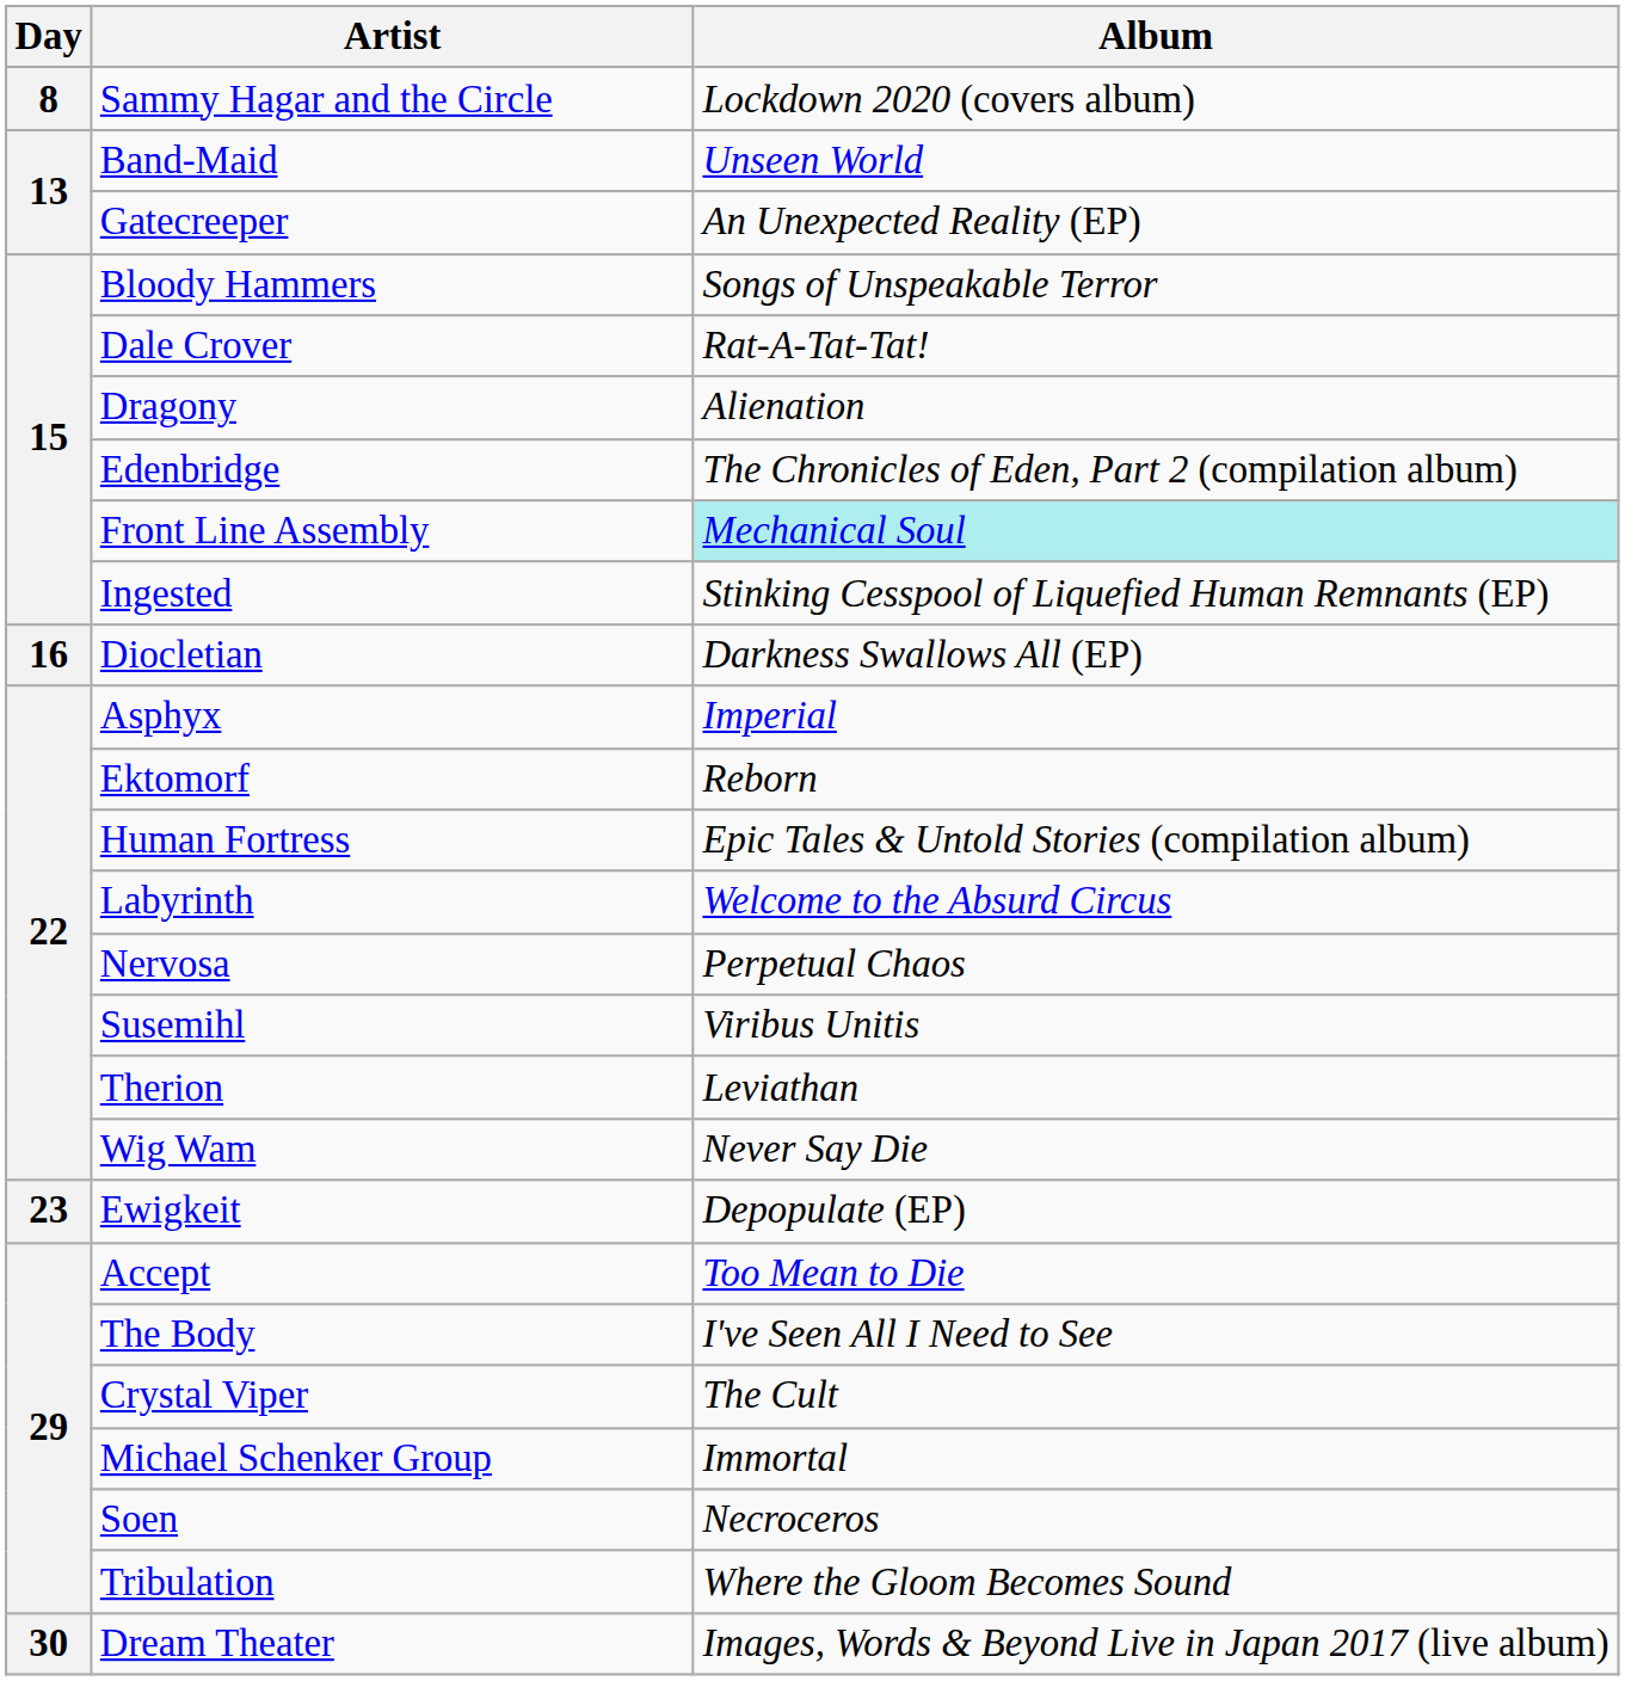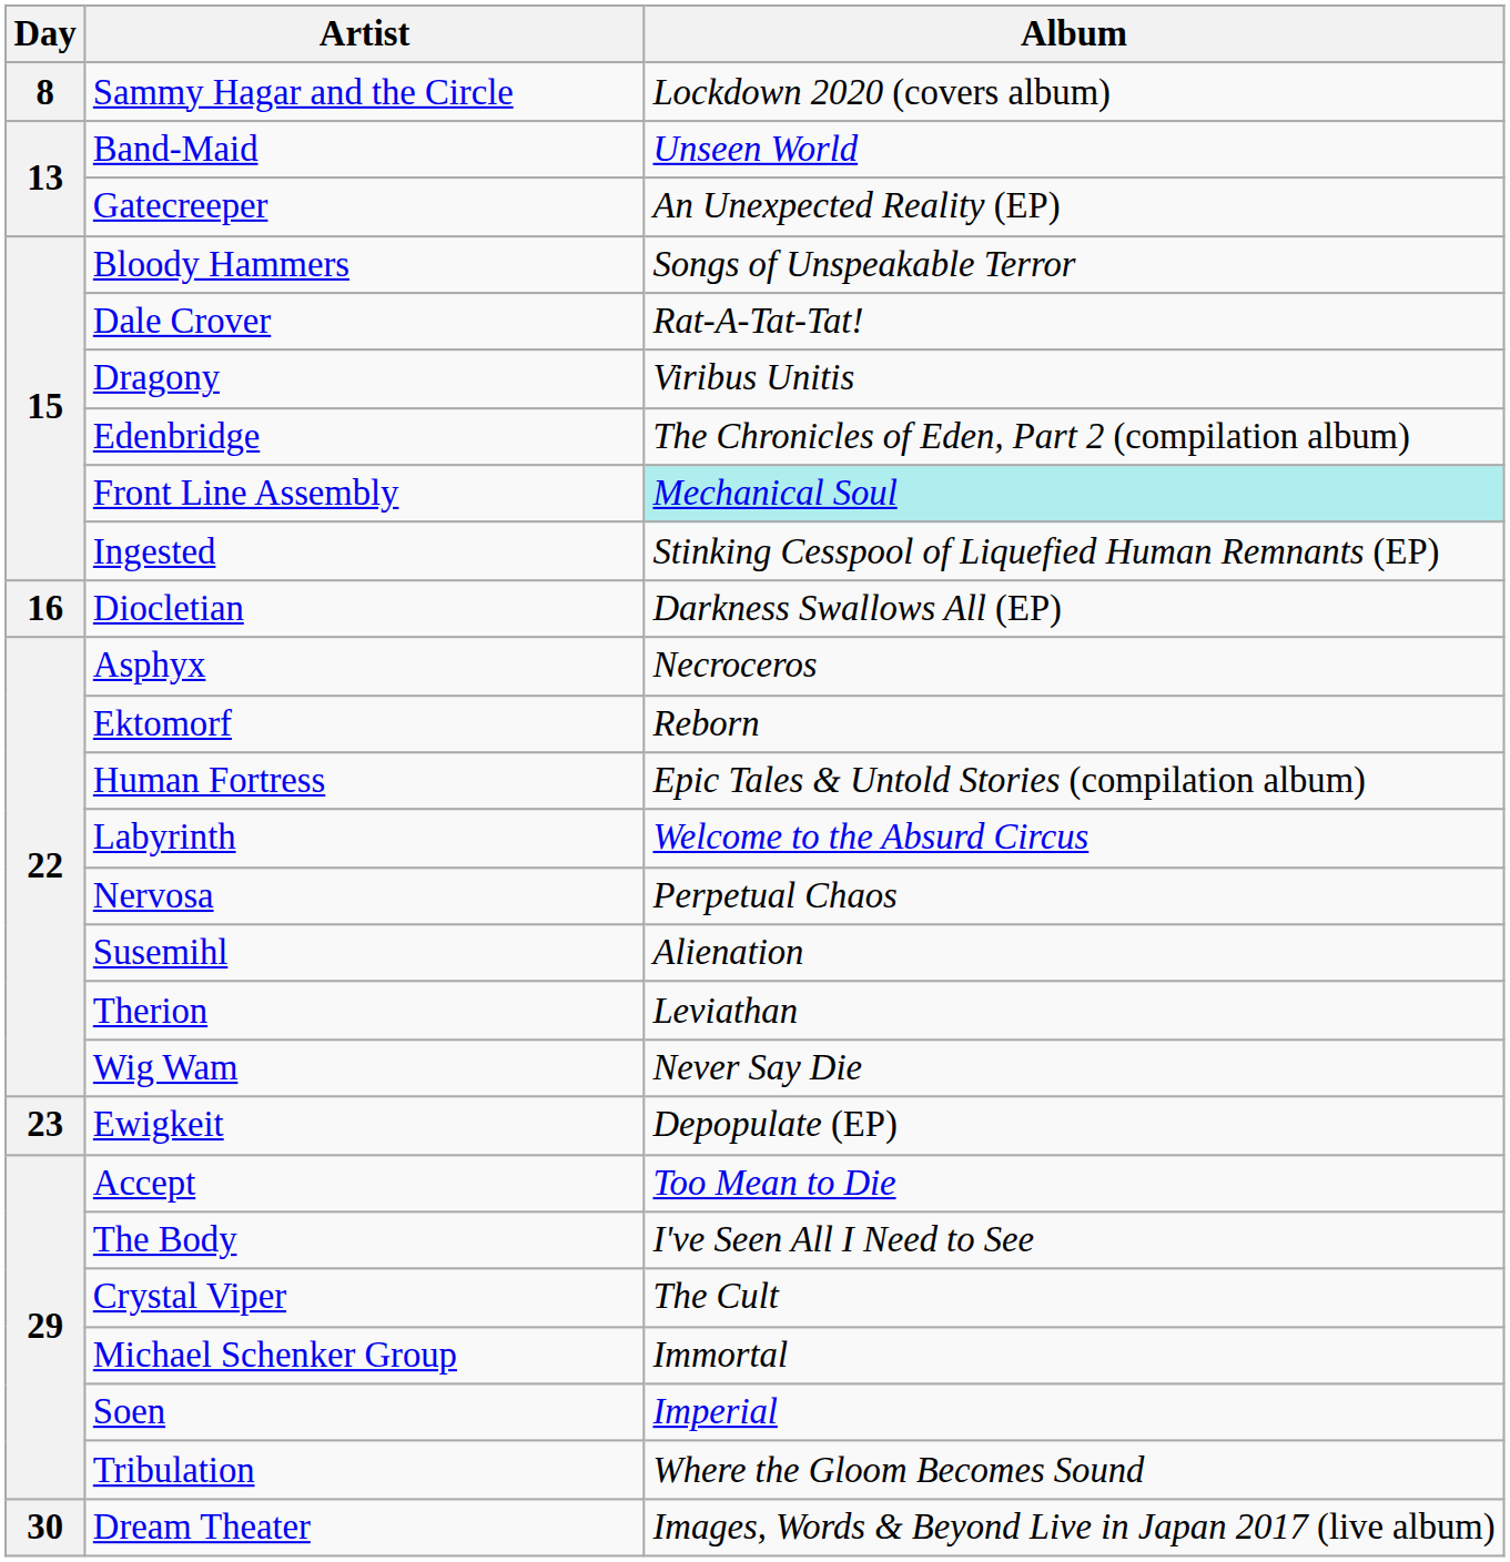 <table class="wikitable" id="table_January">
 <tr>
 <th scope="col">Day</th>
 <th scope="col" style="width:15em;">Artist</th>
 <th scope="col">Album</th>
 </tr>
 <tr>
 <th scope="row">8</th>
 <td><a href='#'>Sammy Hagar and the Circle</a></td>
 <td><em>Lockdown 2020</em> (covers album)</td>
 </tr>
 <tr>
 <th scope="row" rowspan="2">13</th>
 <td><a href='#'>Band-Maid</a></td>
 <td><em><a href='#'>Unseen World</a></em></td>
 </tr>
 <tr>
 <td><a href='#'>Gatecreeper</a></td>
 <td><em>An Unexpected Reality</em> (EP)</td>
 </tr>
 <tr>
 <th scope="row" rowspan="6">15</th>
 <td><a href='#'>Bloody Hammers</a></td>
 <td><em>Songs of Unspeakable Terror</em></td>
 </tr>
 <tr>
 <td><a href='#'>Dale Crover</a></td>
 <td><em>Rat-A-Tat-Tat!</em></td>
 </tr>
 <tr>
 <td><a href='#'>Dragony</a></td>
-<td><em>Alienation</em></td>
+<td><em>Viribus Unitis</em></td>
 </tr>
 <tr>
 <td><a href='#'>Edenbridge</a></td>
 <td><em>The Chronicles of Eden, Part 2</em> (compilation album)</td>
 </tr>
 <tr>
 <td><a href='#'>Front Line Assembly</a></td>
 <td style="background: paleturquoise;"><em><a href='#'>Mechanical Soul</a></em></td>
 </tr>
 <tr>
 <td><a href='#'>Ingested</a></td>
 <td><em>Stinking Cesspool of Liquefied Human Remnants</em> (EP)</td>
 </tr>
 <tr>
 <th scope="row">16</th>
 <td><a href='#'>Diocletian</a></td>
 <td><em>Darkness Swallows All</em> (EP)</td>
 </tr>
 <tr>
 <th scope="row" rowspan="8">22</th>
 <td><a href='#'>Asphyx</a></td>
-<td><em><a href='#'>Imperial</a></em></td>
+<td><em>Necroceros</em></td>
 </tr>
 <tr>
 <td><a href='#'>Ektomorf</a></td>
 <td><em>Reborn</em></td>
 </tr>
 <tr>
 <td><a href='#'>Human Fortress</a></td>
 <td><em>Epic Tales & Untold Stories</em> (compilation album)</td>
 </tr>
 <tr>
 <td><a href='#'>Labyrinth</a></td>
 <td><em><a href='#'>Welcome to the Absurd Circus</a></em></td>
 </tr>
 <tr>
 <td><a href='#'>Nervosa</a></td>
 <td><em>Perpetual Chaos</em></td>
 </tr>
 <tr>
 <td><a href='#'>Susemihl</a></td>
-<td><em>Viribus Unitis</em></td>
+<td><em>Alienation</em></td>
 </tr>
 <tr>
 <td><a href='#'>Therion</a></td>
 <td><em>Leviathan</em></td>
 </tr>
 <tr>
 <td><a href='#'>Wig Wam</a></td>
 <td><em>Never Say Die</em></td>
 </tr>
 <tr>
 <th scope="row">23</th>
 <td><a href='#'>Ewigkeit</a></td>
 <td><em>Depopulate</em> (EP)</td>
 </tr>
 <tr>
 <th scope="row" rowspan="6">29</th>
 <td><a href='#'>Accept</a></td>
 <td><em><a href='#'>Too Mean to Die</a></em></td>
 </tr>
 <tr>
 <td><a href='#'>The Body</a></td>
 <td><em>I've Seen All I Need to See</em></td>
 </tr>
 <tr>
 <td><a href='#'>Crystal Viper</a></td>
 <td><em>The Cult</em></td>
 </tr>
 <tr>
 <td><a href='#'>Michael Schenker Group</a></td>
 <td><em>Immortal</em></td>
 </tr>
 <tr>
 <td><a href='#'>Soen</a></td>
-<td><em>Necroceros</em></td>
+<td><em><a href='#'>Imperial</a></em></td>
 </tr>
 <tr>
 <td><a href='#'>Tribulation</a></td>
 <td><em>Where the Gloom Becomes Sound</em></td>
 </tr>
 <tr>
 <th scope="row">30</th>
 <td><a href='#'>Dream Theater</a></td>
 <td><em>Images, Words & Beyond Live in Japan 2017</em> (live album)</td>
 </tr>
 </table>
